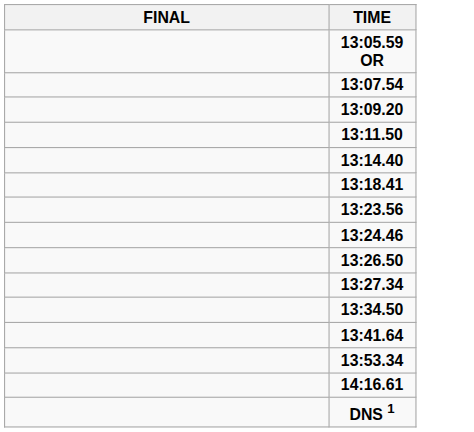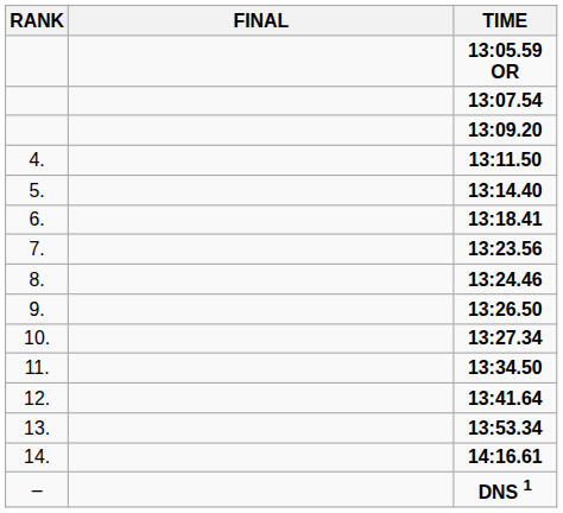 <table class="wikitable" style="border-collapse: collapse; font-size: 90%;">
 <tr>
+<th>RANK</th>
 <th style="width: 20em">FINAL</th>
 <th style="width: 5em">TIME</th>
 </tr>
 <tr>
+<td align="center"></td>
 <td></td>
 <td align="center"><strong>13:05.59</strong> <strong>OR</strong></td>
 </tr>
 <tr>
+<td align="center"></td>
 <td></td>
 <td align="center"><strong>13:07.54</strong></td>
 </tr>
 <tr>
+<td align="center"></td>
 <td></td>
 <td align="center"><strong>13:09.20</strong></td>
 </tr>
 <tr>
+<td align="center">4.</td>
 <td></td>
 <td align="center"><strong>13:11.50</strong></td>
 </tr>
 <tr>
+<td align="center">5.</td>
 <td></td>
 <td align="center"><strong>13:14.40</strong></td>
 </tr>
 <tr>
+<td align="center">6.</td>
 <td></td>
 <td align="center"><strong>13:18.41</strong></td>
 </tr>
 <tr>
+<td align="center">7.</td>
 <td></td>
 <td align="center"><strong>13:23.56</strong></td>
 </tr>
 <tr>
+<td align="center">8.</td>
 <td></td>
 <td align="center"><strong>13:24.46</strong></td>
 </tr>
 <tr>
+<td align="center">9.</td>
 <td></td>
 <td align="center"><strong>13:26.50</strong></td>
 </tr>
 <tr>
+<td align="center">10.</td>
 <td></td>
 <td align="center"><strong>13:27.34</strong></td>
 </tr>
 <tr>
+<td align="center">11.</td>
 <td></td>
 <td align="center"><strong>13:34.50</strong></td>
 </tr>
 <tr>
+<td align="center">12.</td>
 <td></td>
 <td align="center"><strong>13:41.64</strong></td>
 </tr>
 <tr>
+<td align="center">13.</td>
 <td></td>
 <td align="center"><strong>13:53.34</strong></td>
 </tr>
 <tr>
+<td align="center">14.</td>
 <td></td>
 <td align="center"><strong>14:16.61</strong></td>
 </tr>
 <tr>
+<td align="center">–</td>
 <td></td>
 <td align="center"><strong>DNS</strong> <sup><strong>1</strong></sup></td>
 </tr>
 </table>
